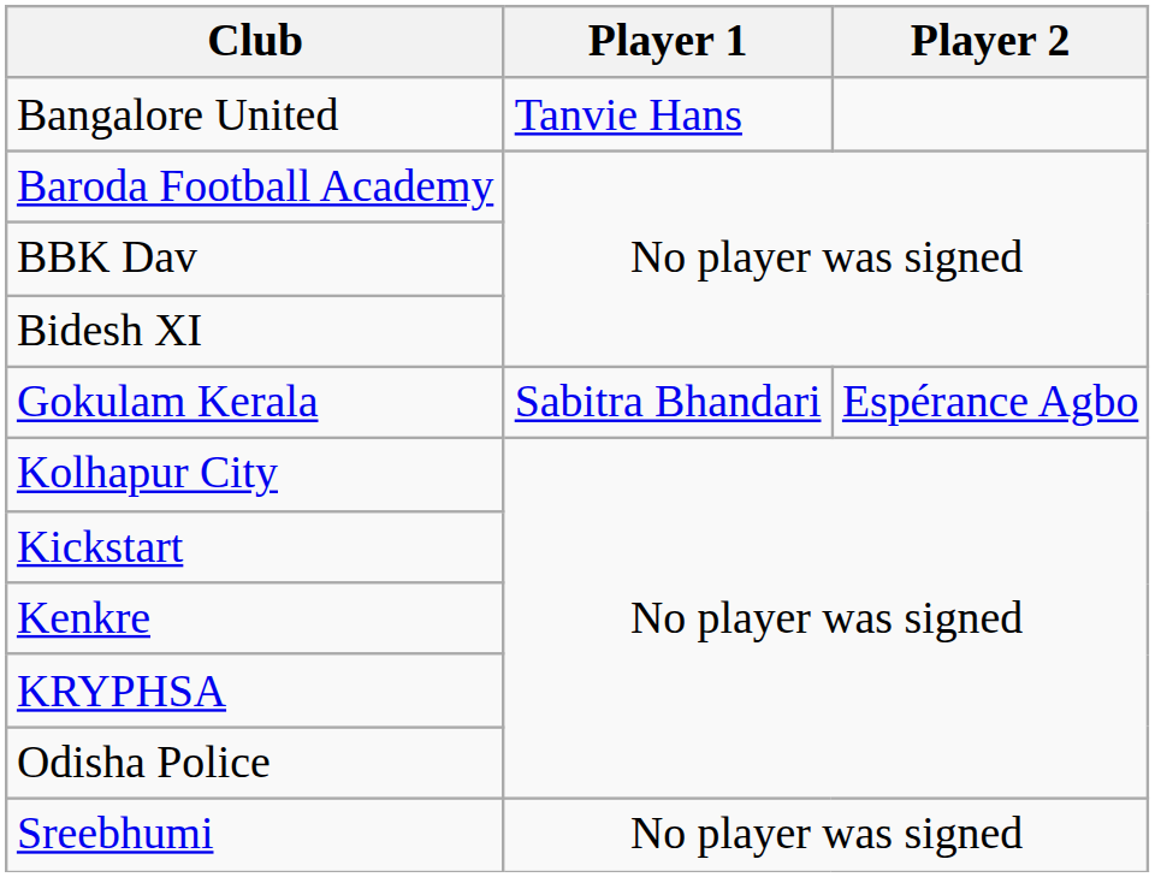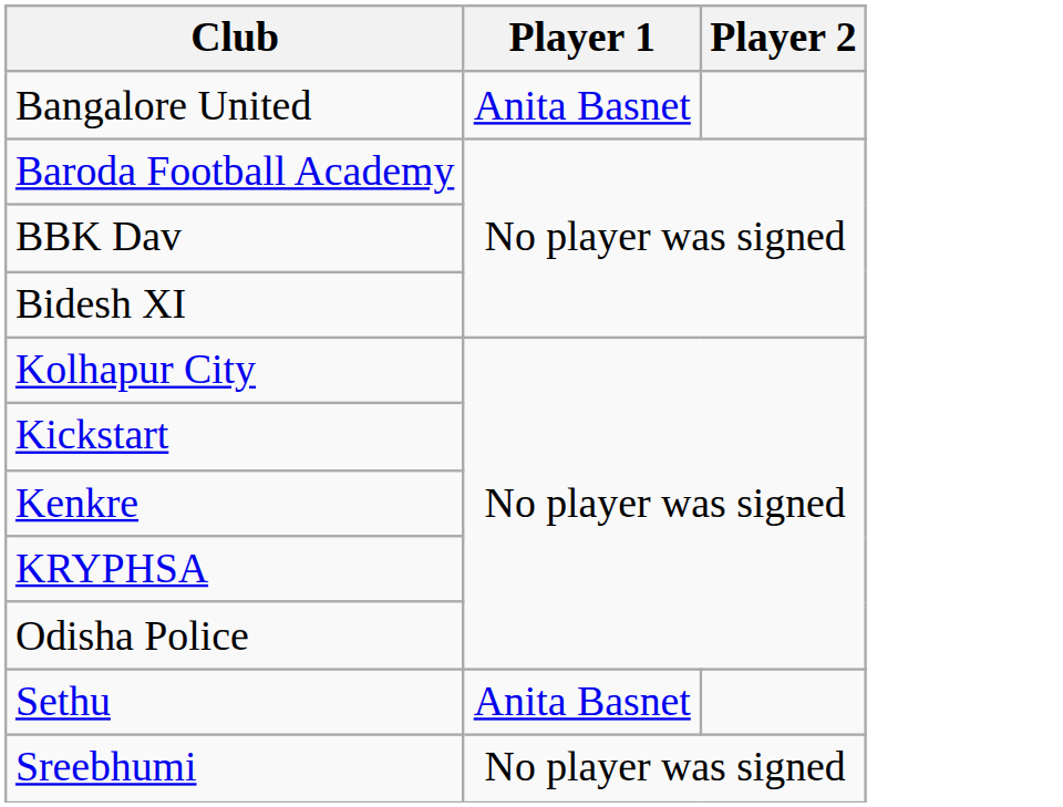 <table class="sortable wikitable" style="text-align: left; font-size:100%">
 <tr>
 <th style="text-align:center;">Club</th>
 <th style="text-align:center;">Player 1</th>
 <th style="text-align:center;">Player 2</th>
 </tr>
 <tr>
 <td>Bangalore United</td>
-<td> <a href='#'>Tanvie Hans</a></td>
+<td> <a href='#'>Anita Basnet</a></td>
 <td></td>
 </tr>
 <tr>
 <td><a href='#'>Baroda Football Academy</a></td>
 <td rowspan="3" colspan="2" style="text-align:center;">No player was signed</td>
 </tr>
 <tr>
 <td>BBK Dav</td>
 </tr>
 <tr>
 <td>Bidesh XI</td>
-</tr>
-<tr>
-<td><a href='#'>Gokulam Kerala</a></td>
-<td> <a href='#'>Sabitra Bhandari</a></td>
-<td> <a href='#'>Espérance Agbo</a></td>
 </tr>
 <tr>
 <td><a href='#'>Kolhapur City</a></td>
 <td rowspan="5" colspan="2" style="text-align:center;">No player was signed</td>
 </tr>
 <tr>
 <td><a href='#'>Kickstart</a></td>
 </tr>
 <tr>
 <td><a href='#'>Kenkre</a></td>
 </tr>
 <tr>
 <td><a href='#'>KRYPHSA</a></td>
 </tr>
 <tr>
 <td>Odisha Police</td>
 </tr>
 <tr>
+<td><a href='#'>Sethu</a></td>
+<td> <a href='#'>Anita Basnet</a></td>
+<td></td>
+</tr>
+<tr>
 <td><a href='#'>Sreebhumi</a></td>
 <td colspan="2" style="text-align:center;">No player was signed</td>
 </tr>
 </table>
